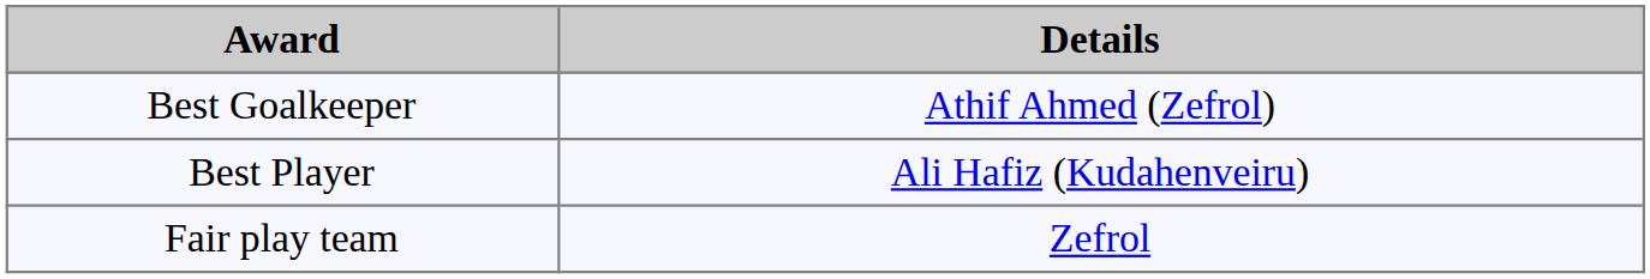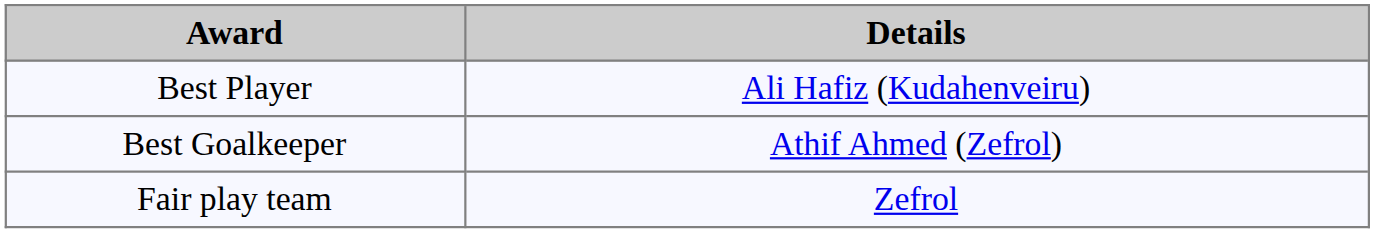 <table bgcolor="#f7f8ff" align="center" cellpadding="3" cellspacing="0" border="1" style="font-size: 95%; border: gray solid 1px; border-collapse: collapse;">
 <tr bgcolor="#CCCCCC" align="center">
 <td width="200"><strong>Award</strong></td>
 <td width="400"><strong>Details</strong></td>
 </tr>
 <tr align=center>
+<td>Best Player</td>
+<td><a href='#'>Ali Hafiz</a> (<a href='#'>Kudahenveiru</a>)</td>
+</tr>
+<tr align=center>
 <td>Best Goalkeeper</td>
 <td><a href='#'>Athif Ahmed</a> (<a href='#'>Zefrol</a>)</td>
-</tr>
-<tr align=center>
-<td>Best Player</td>
-<td><a href='#'>Ali Hafiz</a> (<a href='#'>Kudahenveiru</a>)</td>
 </tr>
 <tr align=center>
 <td>Fair play team</td>
 <td><a href='#'>Zefrol</a></td>
 </tr>
 </table>
